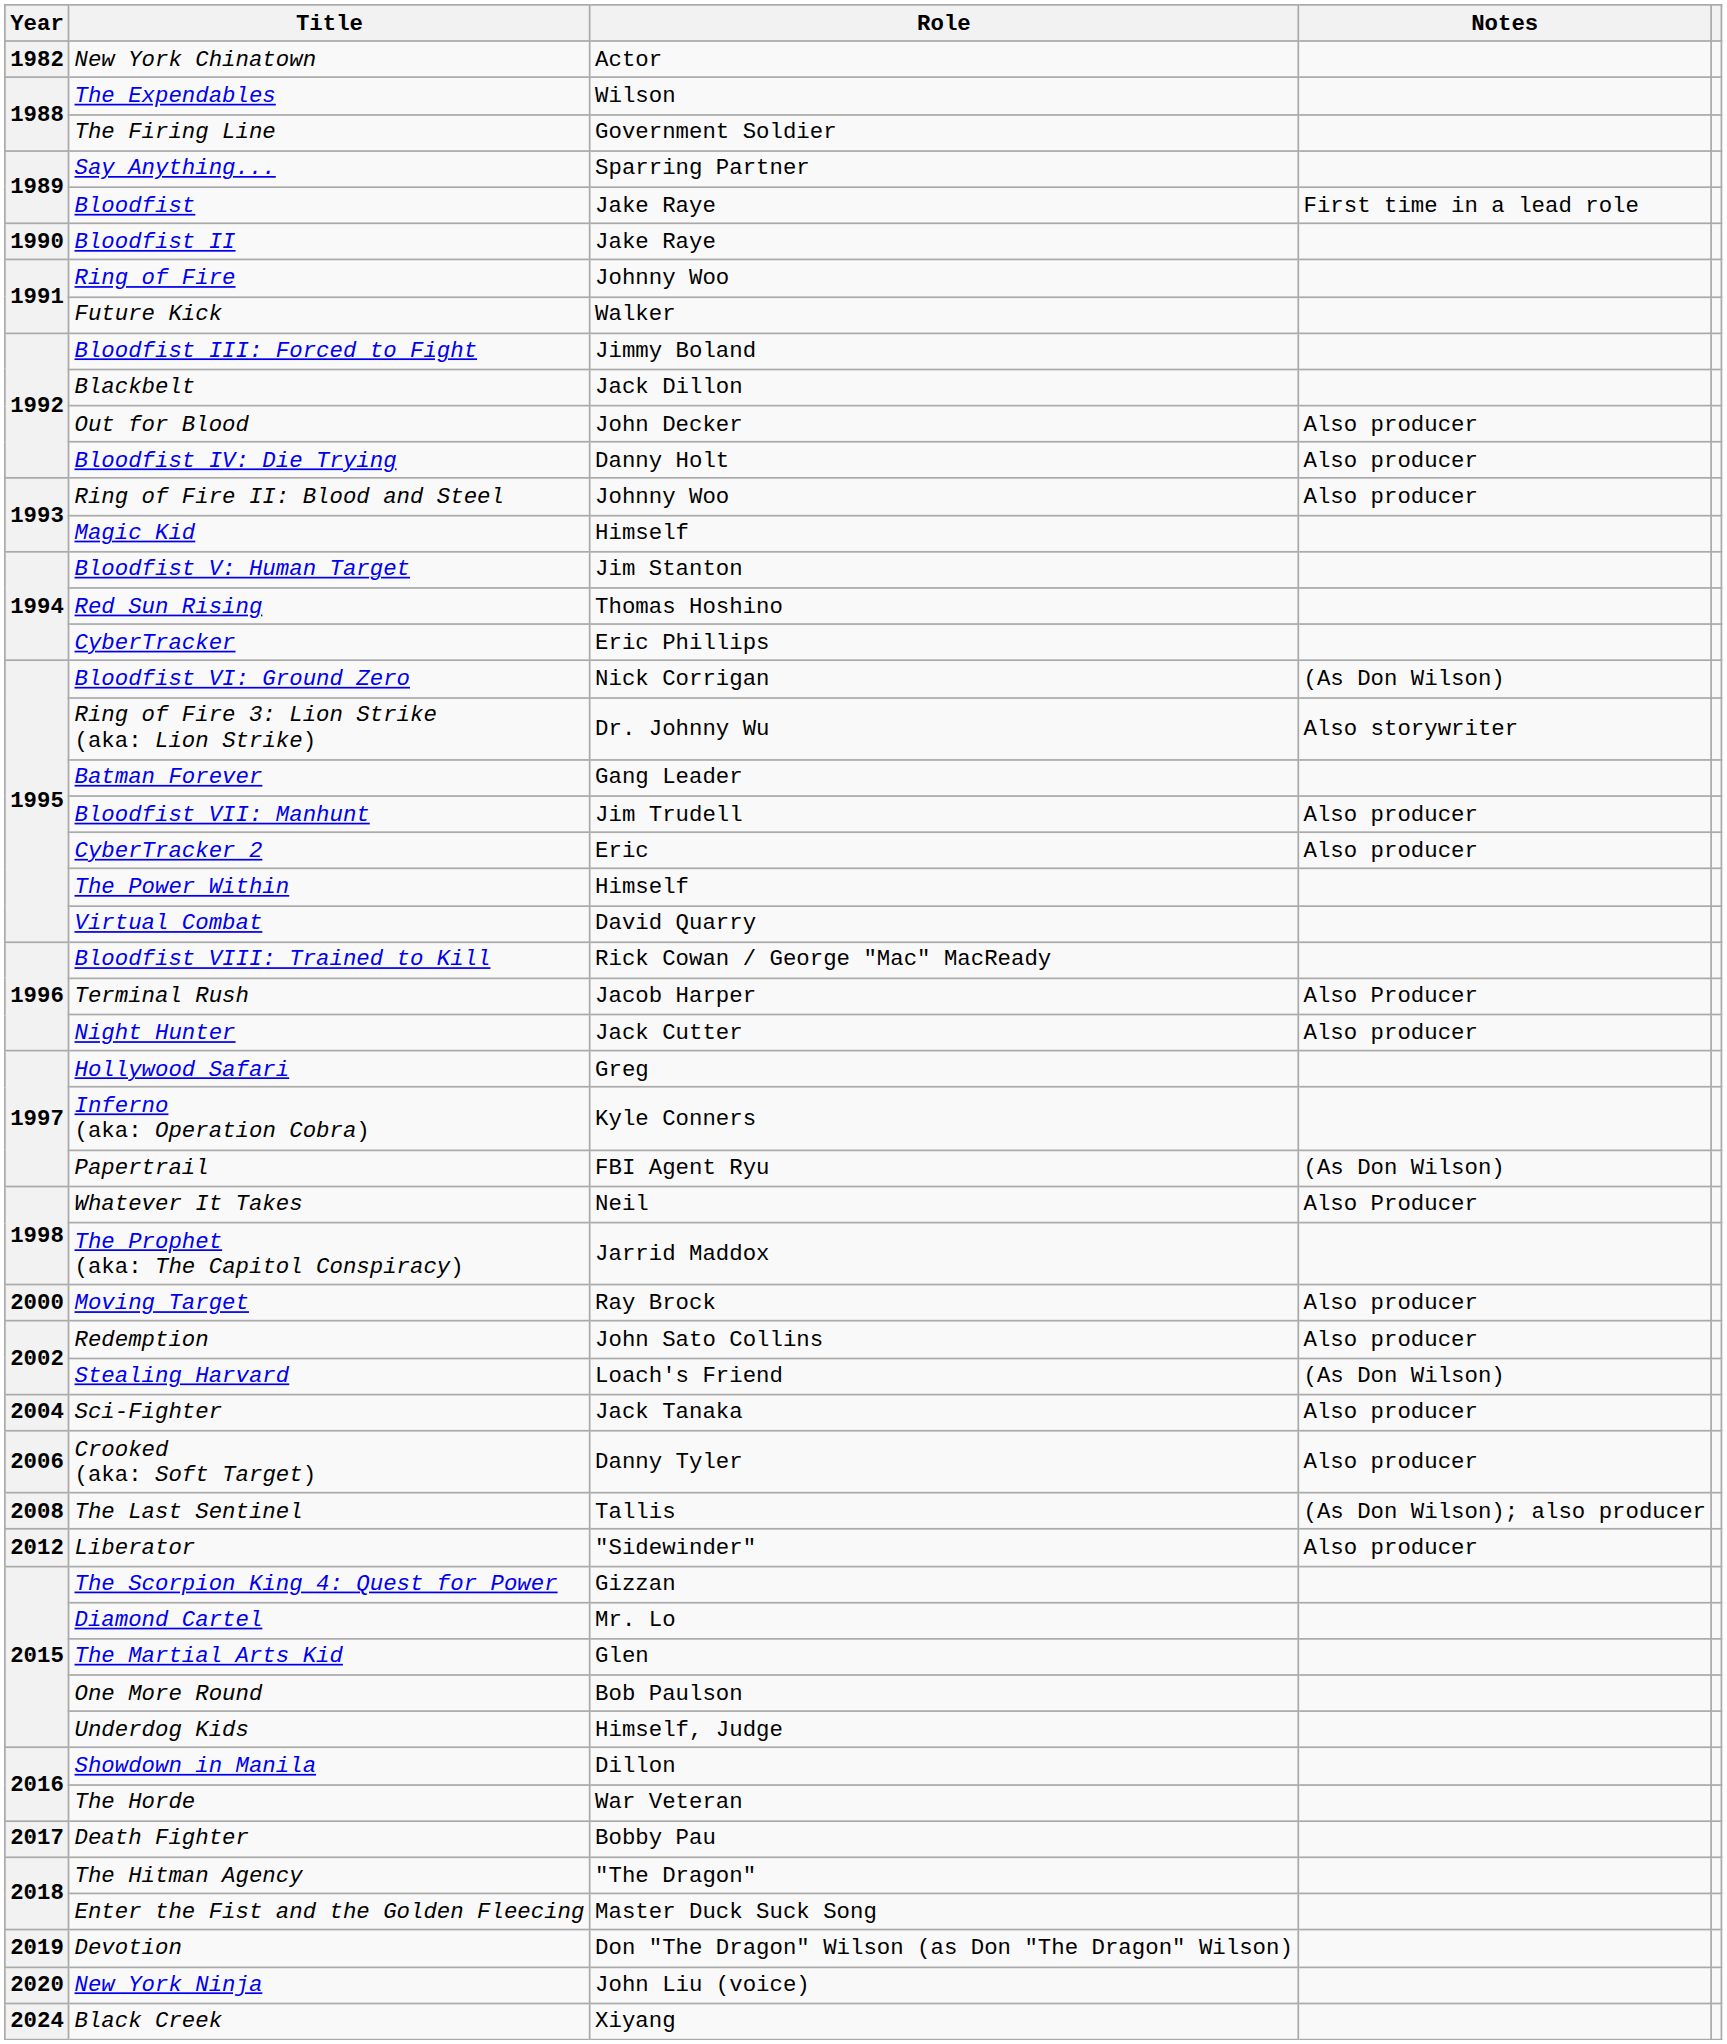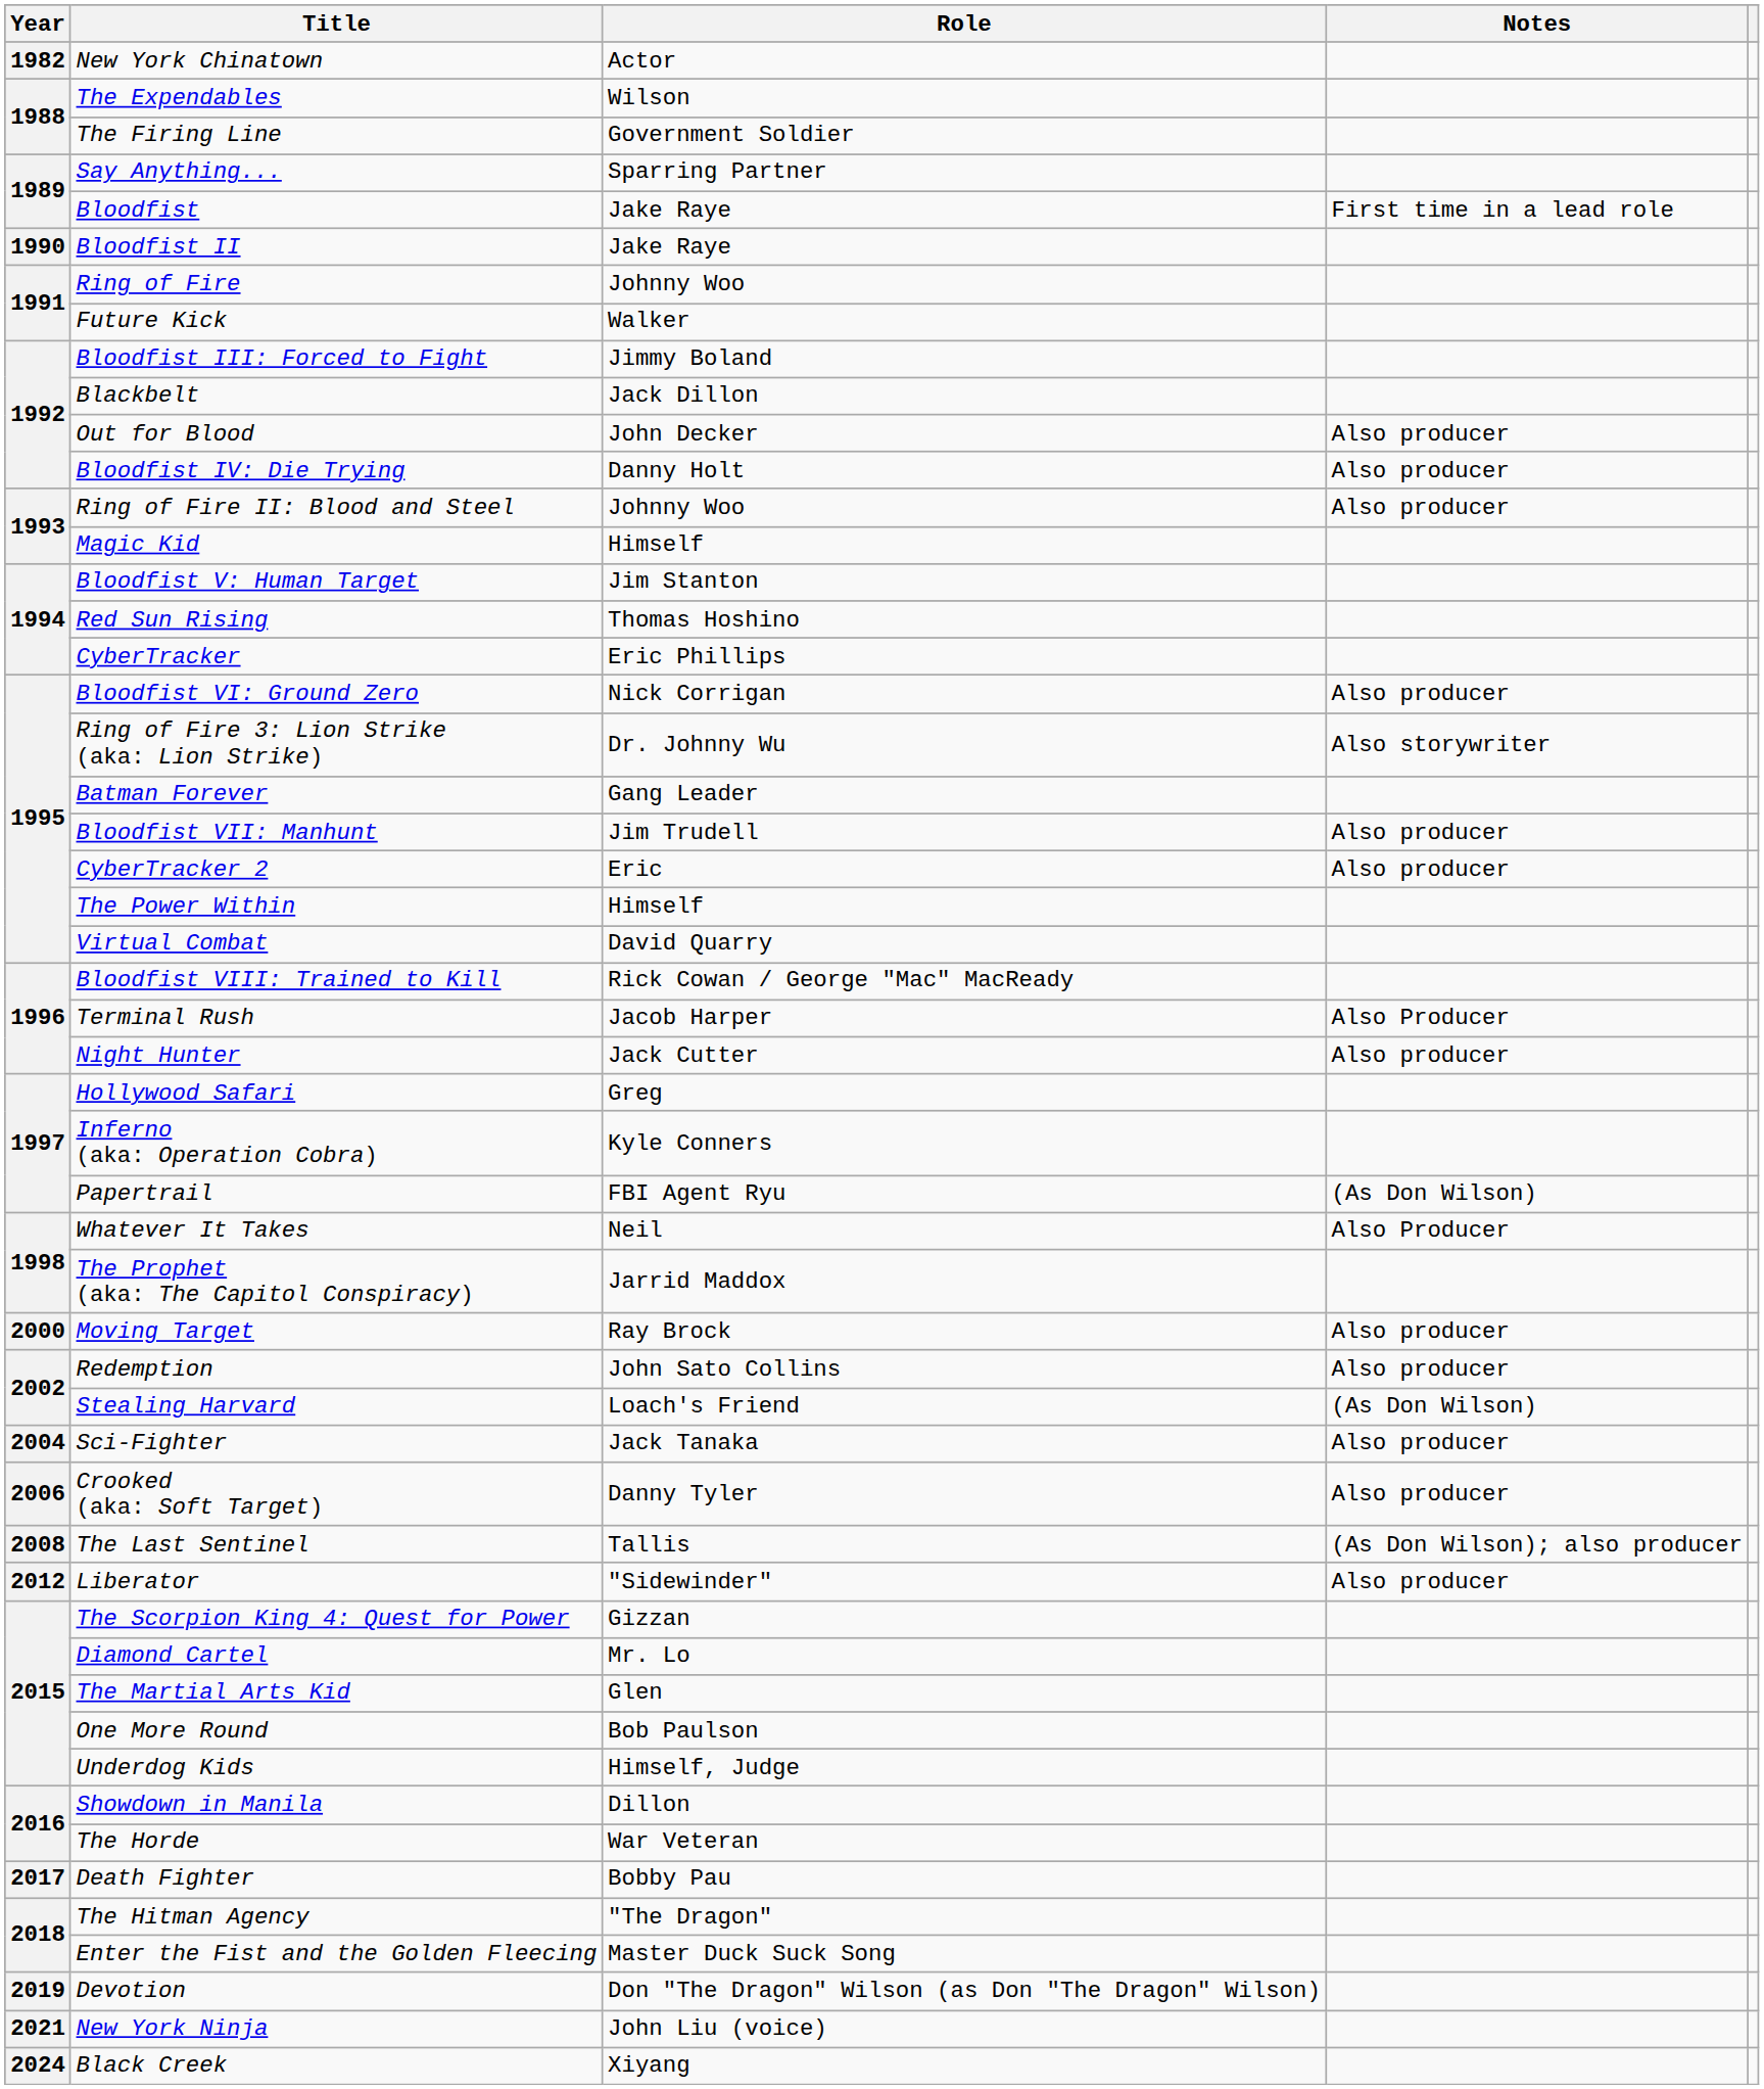 <table class="wikitable sortable plainrowheaders">
 <tr>
 <th scope="col">Year</th>
 <th scope="col">Title</th>
 <th scope="col">Role</th>
 <th scope="col" class="unsortable">Notes</th>
 <th scope="col" class="unsortable"></th>
 </tr>
 <tr>
 <th scope="row">1982</th>
 <td><em>New York Chinatown</em></td>
 <td>Actor</td>
 <td></td>
 <td></td>
 </tr>
 <tr>
 <th scope="row" rowspan="2">1988</th>
 <td data-sort-value="Expendables"><em><a href='#'>The Expendables</a></em></td>
 <td>Wilson</td>
 <td></td>
 <td></td>
 </tr>
 <tr>
 <td data-sort-value="Firing Line"><em>The Firing Line</em></td>
 <td>Government Soldier</td>
 <td></td>
 <td></td>
 </tr>
 <tr>
 <th scope="row" rowspan="2">1989</th>
 <td><em><a href='#'>Say Anything...</a></em></td>
 <td>Sparring Partner</td>
 <td></td>
 <td></td>
 </tr>
 <tr>
 <td><em><a href='#'>Bloodfist</a></em></td>
 <td>Jake Raye</td>
 <td>First time in a lead role</td>
 <td></td>
 </tr>
 <tr>
 <th scope="row">1990</th>
 <td><em><a href='#'>Bloodfist II</a></em></td>
 <td>Jake Raye</td>
 <td></td>
 <td></td>
 </tr>
 <tr>
 <th scope="row" rowspan="2">1991</th>
 <td><em><a href='#'>Ring of Fire</a></em></td>
 <td>Johnny Woo</td>
 <td></td>
 <td></td>
 </tr>
 <tr>
 <td><em>Future Kick</em></td>
 <td>Walker</td>
 <td></td>
 <td></td>
 </tr>
 <tr>
 <th scope="row" rowspan="4">1992</th>
 <td><em><a href='#'>Bloodfist III: Forced to Fight</a></em></td>
 <td>Jimmy Boland</td>
 <td></td>
 <td></td>
 </tr>
 <tr>
 <td><em>Blackbelt</em></td>
 <td>Jack Dillon</td>
 <td></td>
 <td></td>
 </tr>
 <tr>
 <td><em>Out for Blood</em></td>
 <td>John Decker</td>
 <td>Also producer</td>
 <td></td>
 </tr>
 <tr>
 <td><em><a href='#'>Bloodfist IV: Die Trying</a></em></td>
 <td>Danny Holt</td>
 <td>Also producer</td>
 <td></td>
 </tr>
 <tr>
 <th scope="row" rowspan="2">1993</th>
 <td><em>Ring of Fire II: Blood and Steel</em></td>
 <td>Johnny Woo</td>
 <td>Also producer</td>
 <td></td>
 </tr>
 <tr>
 <td><em><a href='#'>Magic Kid</a></em></td>
 <td>Himself</td>
 <td></td>
 <td></td>
 </tr>
 <tr>
 <th scope="row" rowspan="3">1994</th>
 <td><em><a href='#'>Bloodfist V: Human Target</a></em></td>
 <td>Jim Stanton</td>
 <td></td>
 <td></td>
 </tr>
 <tr>
 <td><em><a href='#'>Red Sun Rising</a></em></td>
 <td>Thomas Hoshino</td>
 <td></td>
 <td></td>
 </tr>
 <tr>
 <td><em><a href='#'>CyberTracker</a></em></td>
 <td>Eric Phillips</td>
 <td></td>
 <td></td>
 </tr>
 <tr>
 <th scope="row" rowspan="7">1995</th>
 <td><em><a href='#'>Bloodfist VI: Ground Zero</a></em></td>
 <td>Nick Corrigan</td>
-<td>(As Don Wilson)</td>
+<td>Also producer</td>
 <td></td>
 </tr>
 <tr>
 <td><em>Ring of Fire 3: Lion Strike</em><br>(aka: <em>Lion Strike</em>)</td>
 <td>Dr. Johnny Wu</td>
 <td>Also storywriter</td>
 <td></td>
 </tr>
 <tr>
 <td><em><a href='#'>Batman Forever</a></em></td>
 <td>Gang Leader</td>
 <td></td>
 <td></td>
 </tr>
 <tr>
 <td><em><a href='#'>Bloodfist VII: Manhunt</a></em></td>
 <td>Jim Trudell</td>
 <td>Also producer</td>
 <td></td>
 </tr>
 <tr>
 <td><em><a href='#'>CyberTracker 2</a></em></td>
 <td>Eric</td>
 <td>Also producer</td>
 <td></td>
 </tr>
 <tr>
 <td data-sort-value="Power Within"><em><a href='#'>The Power Within</a></em></td>
 <td>Himself</td>
 <td></td>
 <td></td>
 </tr>
 <tr>
 <td><em><a href='#'>Virtual Combat</a></em></td>
 <td>David Quarry</td>
 <td></td>
 <td></td>
 </tr>
 <tr>
 <th scope="row" rowspan="3">1996</th>
 <td><em><a href='#'>Bloodfist VIII: Trained to Kill</a></em></td>
 <td>Rick Cowan / George "Mac" MacReady</td>
 <td></td>
 <td></td>
 </tr>
 <tr>
 <td><em>Terminal Rush</em></td>
 <td>Jacob Harper</td>
 <td>Also Producer</td>
 <td></td>
 </tr>
 <tr>
 <td><em><a href='#'>Night Hunter</a></em></td>
 <td>Jack Cutter</td>
 <td>Also producer</td>
 <td></td>
 </tr>
 <tr>
 <th scope="row" rowspan="3">1997</th>
 <td><em><a href='#'>Hollywood Safari</a></em></td>
 <td>Greg</td>
 <td></td>
 <td></td>
 </tr>
 <tr>
 <td><em><a href='#'>Inferno</a></em><br>(aka: <em>Operation Cobra</em>)</td>
 <td>Kyle Conners</td>
 <td></td>
 <td></td>
 </tr>
 <tr>
 <td><em>Papertrail</em></td>
 <td>FBI Agent Ryu</td>
 <td>(As Don Wilson)</td>
 <td></td>
 </tr>
 <tr>
 <th scope="row" rowspan="2">1998</th>
 <td><em>Whatever It Takes</em></td>
 <td>Neil</td>
 <td>Also Producer</td>
 <td></td>
 </tr>
 <tr>
 <td data-sort-value="Prophet"><em><a href='#'>The Prophet</a></em><br>(aka: <em>The Capitol Conspiracy</em>)</td>
 <td>Jarrid Maddox</td>
 <td></td>
 <td></td>
 </tr>
 <tr>
 <th scope="row">2000</th>
 <td><em><a href='#'>Moving Target</a></em></td>
 <td>Ray Brock</td>
 <td>Also producer</td>
 <td></td>
 </tr>
 <tr>
 <th scope="row" rowspan="2">2002</th>
 <td><em>Redemption</em></td>
 <td>John Sato Collins</td>
 <td>Also producer</td>
 <td></td>
 </tr>
 <tr>
 <td><em><a href='#'>Stealing Harvard</a></em></td>
 <td>Loach's Friend</td>
 <td>(As Don Wilson)</td>
 <td></td>
 </tr>
 <tr>
 <th scope="row">2004</th>
 <td><em>Sci-Fighter</em></td>
 <td>Jack Tanaka</td>
 <td>Also producer</td>
 <td></td>
 </tr>
 <tr>
 <th scope="row">2006</th>
 <td><em>Crooked</em><br>(aka: <em>Soft Target</em>)</td>
 <td>Danny Tyler</td>
 <td>Also producer</td>
 <td></td>
 </tr>
 <tr>
 <th scope="row">2008</th>
 <td data-sort-value="Last Sentinel"><em>The Last Sentinel</em></td>
 <td>Tallis</td>
 <td>(As Don Wilson); also producer</td>
 <td></td>
 </tr>
 <tr>
 <th scope="row">2012</th>
 <td><em>Liberator</em></td>
 <td>"Sidewinder"</td>
 <td>Also producer</td>
 <td></td>
 </tr>
 <tr>
 <th scope="row" rowspan="5">2015</th>
 <td data-sort-value="Scorpion King 4: Quest for Power"><em><a href='#'>The Scorpion King 4: Quest for Power</a></em></td>
 <td>Gizzan</td>
 <td></td>
 <td></td>
 </tr>
 <tr>
 <td><em><a href='#'>Diamond Cartel</a></em></td>
 <td>Mr. Lo</td>
 <td></td>
 <td></td>
 </tr>
 <tr>
 <td data-sort-value="Martial Arts Kid"><em><a href='#'>The Martial Arts Kid</a></em></td>
 <td>Glen</td>
 <td></td>
 <td></td>
 </tr>
 <tr>
 <td><em>One More Round</em></td>
 <td>Bob Paulson</td>
 <td></td>
 <td></td>
 </tr>
 <tr>
 <td><em>Underdog Kids</em></td>
 <td>Himself, Judge</td>
 <td></td>
 <td></td>
 </tr>
 <tr>
 <th scope="row" rowspan="2">2016</th>
 <td><em><a href='#'>Showdown in Manila</a></em></td>
 <td>Dillon</td>
 <td></td>
 <td></td>
 </tr>
 <tr>
 <td data-sort-value="Horde"><em>The Horde</em></td>
 <td>War Veteran</td>
 <td></td>
 <td></td>
 </tr>
 <tr>
 <th scope="row">2017</th>
 <td><em>Death Fighter</em></td>
 <td>Bobby Pau</td>
 <td></td>
 <td></td>
 </tr>
 <tr>
 <th scope="row" rowspan="2">2018</th>
 <td data-sort-value="Hitman Agency"><em>The Hitman Agency</em></td>
 <td>"The Dragon"</td>
 <td></td>
 <td></td>
 </tr>
 <tr>
 <td><em>Enter the Fist and the Golden Fleecing</em></td>
 <td>Master Duck Suck Song</td>
 <td></td>
 <td></td>
 </tr>
 <tr>
 <th scope="row">2019</th>
 <td><em>Devotion</em></td>
 <td>Don "The Dragon" Wilson (as Don "The Dragon" Wilson)</td>
 <td></td>
 <td></td>
 </tr>
 <tr>
-<th scope="row">2020</th>
+<th scope="row">2021</th>
 <td><em><a href='#'>New York Ninja</a></em></td>
 <td>John Liu (voice)</td>
 <td></td>
 <td></td>
 </tr>
 <tr>
 <th scope="row">2024</th>
 <td><em>Black Creek</em></td>
 <td>Xiyang</td>
 <td></td>
 <td></td>
 </tr>
 </table>
